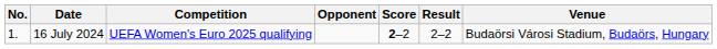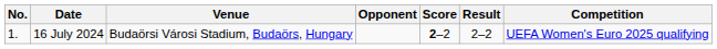 <table class="wikitable">
 <tr>
 <th>No.</th>
 <th>Date</th>
-<th>Competition</th>
+<th>Venue</th>
 <th>Opponent</th>
 <th>Score</th>
 <th>Result</th>
-<th>Venue</th>
+<th>Competition</th>
 </tr>
 <tr>
 <td>1.</td>
 <td>16 July 2024</td>
-<td><a href='#'>UEFA Women's Euro 2025 qualifying</a></td>
+<td>Budaörsi Városi Stadium, <a href='#'>Budaörs</a>, <a href='#'>Hungary</a></td>
 <td></td>
 <td align=center><strong>2</strong>–2</td>
 <td align=center>2–2</td>
-<td>Budaörsi Városi Stadium, <a href='#'>Budaörs</a>, <a href='#'>Hungary</a></td>
+<td><a href='#'>UEFA Women's Euro 2025 qualifying</a></td>
 </tr>
 </table>
